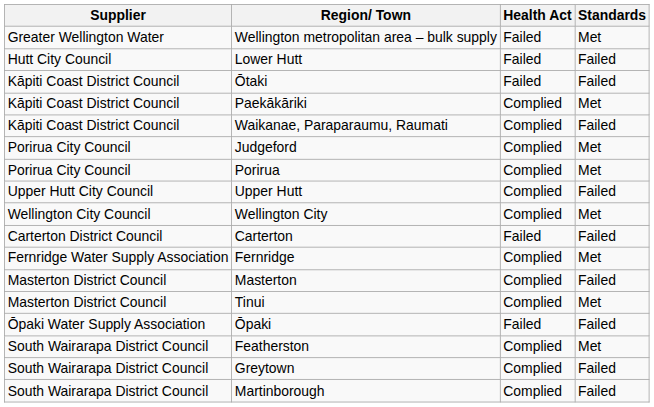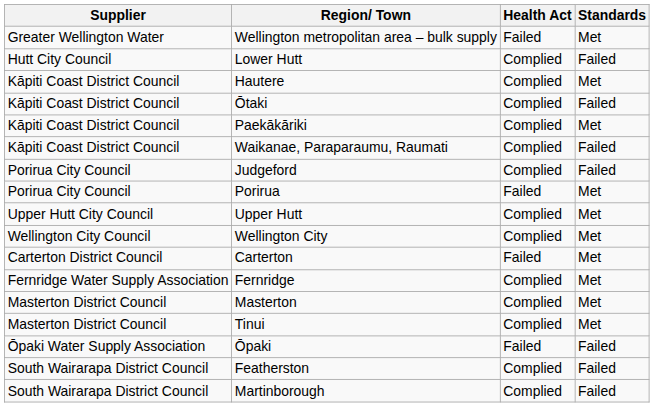 <table class="wikitable">
 <tr>
 <th>Supplier</th>
 <th>Region/ Town</th>
 <th>Health Act</th>
 <th>Standards</th>
 </tr>
 <tr>
 <td>Greater Wellington Water</td>
 <td>Wellington metropolitan area – bulk supply</td>
 <td>Failed</td>
 <td>Met</td>
 </tr>
 <tr>
 <td>Hutt City Council</td>
 <td>Lower Hutt</td>
-<td>Failed</td>
+<td>Complied</td>
 <td>Failed</td>
 </tr>
 <tr>
 <td>Kāpiti Coast District Council</td>
+<td>Hautere</td>
+<td>Complied</td>
+<td>Met</td>
+</tr>
+<tr>
+<td>Kāpiti Coast District Council</td>
 <td>Ōtaki</td>
-<td>Failed</td>
+<td>Complied</td>
 <td>Failed</td>
 </tr>
 <tr>
 <td>Kāpiti Coast District Council</td>
 <td>Paekākāriki</td>
 <td>Complied</td>
 <td>Met</td>
 </tr>
 <tr>
 <td>Kāpiti Coast District Council</td>
 <td>Waikanae, Paraparaumu, Raumati</td>
 <td>Complied</td>
 <td>Failed</td>
 </tr>
 <tr>
 <td>Porirua City Council</td>
 <td>Judgeford</td>
 <td>Complied</td>
-<td>Met</td>
+<td>Failed</td>
 </tr>
 <tr>
 <td>Porirua City Council</td>
 <td>Porirua</td>
-<td>Complied</td>
+<td>Failed</td>
 <td>Met</td>
 </tr>
 <tr>
 <td>Upper Hutt City Council</td>
 <td>Upper Hutt</td>
 <td>Complied</td>
-<td>Failed</td>
+<td>Met</td>
 </tr>
 <tr>
 <td>Wellington City Council</td>
 <td>Wellington City</td>
 <td>Complied</td>
 <td>Met</td>
 </tr>
 <tr>
 <td>Carterton District Council</td>
 <td>Carterton</td>
 <td>Failed</td>
-<td>Failed</td>
+<td>Met</td>
 </tr>
 <tr>
 <td>Fernridge Water Supply Association</td>
 <td>Fernridge</td>
 <td>Complied</td>
 <td>Met</td>
 </tr>
 <tr>
 <td>Masterton District Council</td>
 <td>Masterton</td>
 <td>Complied</td>
-<td>Failed</td>
+<td>Met</td>
 </tr>
 <tr>
 <td>Masterton District Council</td>
 <td>Tinui</td>
 <td>Complied</td>
 <td>Met</td>
 </tr>
 <tr>
 <td>Ōpaki Water Supply Association</td>
 <td>Ōpaki</td>
 <td>Failed</td>
 <td>Failed</td>
 </tr>
 <tr>
 <td>South Wairarapa District Council</td>
 <td>Featherston</td>
 <td>Complied</td>
-<td>Met</td>
-</tr>
-<tr>
-<td>South Wairarapa District Council</td>
-<td>Greytown</td>
-<td>Complied</td>
 <td>Failed</td>
 </tr>
 <tr>
 <td>South Wairarapa District Council</td>
 <td>Martinborough</td>
 <td>Complied</td>
 <td>Failed</td>
 </tr>
 </table>
